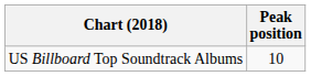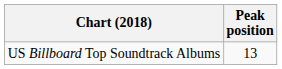 <table class="wikitable">
 <tr>
 <th>Chart (2018)</th>
 <th>Peak<br>position</th>
 </tr>
 <tr>
 <td>US <em>Billboard</em> Top Soundtrack Albums</td>
-<td align=center>10</td>
+<td align=center>13</td>
 </tr>
 </table>
